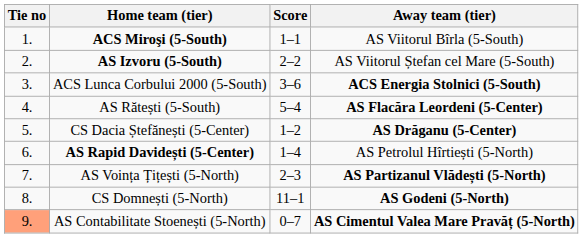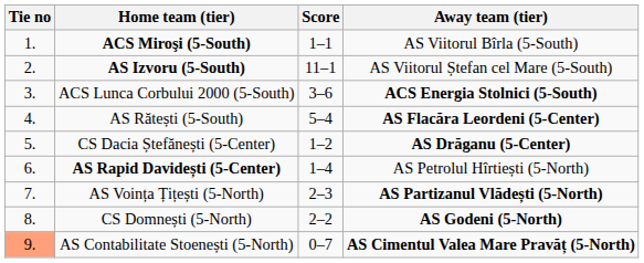 <table class="wikitable" style="text-align: center">
 <tr>
 <th>Tie no</th>
 <th>Home team (tier)</th>
 <th>Score</th>
 <th>Away team (tier)</th>
 </tr>
 <tr>
 <td>1.</td>
 <td><strong>ACS Miroşi (5-South)</strong></td>
 <td>1–1 </td>
 <td>AS Viitorul Bîrla (5-South)</td>
 </tr>
 <tr>
 <td>2.</td>
 <td><strong>AS Izvoru (5-South)</strong></td>
-<td>2–2  </td>
+<td>11–1</td>
 <td>AS Viitorul Ștefan cel Mare (5-South)</td>
 </tr>
 <tr>
 <td>3.</td>
 <td>ACS Lunca Corbului 2000 (5-South)</td>
 <td>3–6</td>
 <td><strong>ACS Energia Stolnici (5-South)</strong></td>
 </tr>
 <tr>
 <td>4.</td>
 <td>AS Rătești (5-South)</td>
 <td>5–4</td>
 <td><strong>AS Flacăra Leordeni (5-Center)</strong></td>
 </tr>
 <tr>
 <td>5.</td>
 <td>CS Dacia Ștefănești (5-Center)</td>
 <td>1–2</td>
 <td><strong>AS Drăganu (5-Center)</strong></td>
 </tr>
 <tr>
 <td>6.</td>
 <td><strong>AS Rapid Davidești (5-Center)</strong></td>
 <td>1–4</td>
 <td>AS Petrolul Hîrtiești (5-North)</td>
 </tr>
 <tr>
 <td>7.</td>
 <td>AS Voința Țițești (5-North)</td>
 <td>2–3</td>
 <td><strong>AS Partizanul Vlădești (5-North)</strong></td>
 </tr>
 <tr>
 <td>8.</td>
 <td>CS Domnești (5-North)</td>
-<td>11–1</td>
+<td>2–2  </td>
 <td><strong>AS Godeni (5-North)</strong></td>
 </tr>
 <tr>
 <td style="background: lightsalmon;">9.</td>
 <td>AS Contabilitate Stoenești (5-North)</td>
 <td>0–7</td>
 <td><strong>AS Cimentul Valea Mare Pravăț (5-North)</strong></td>
 </tr>
 </table>
